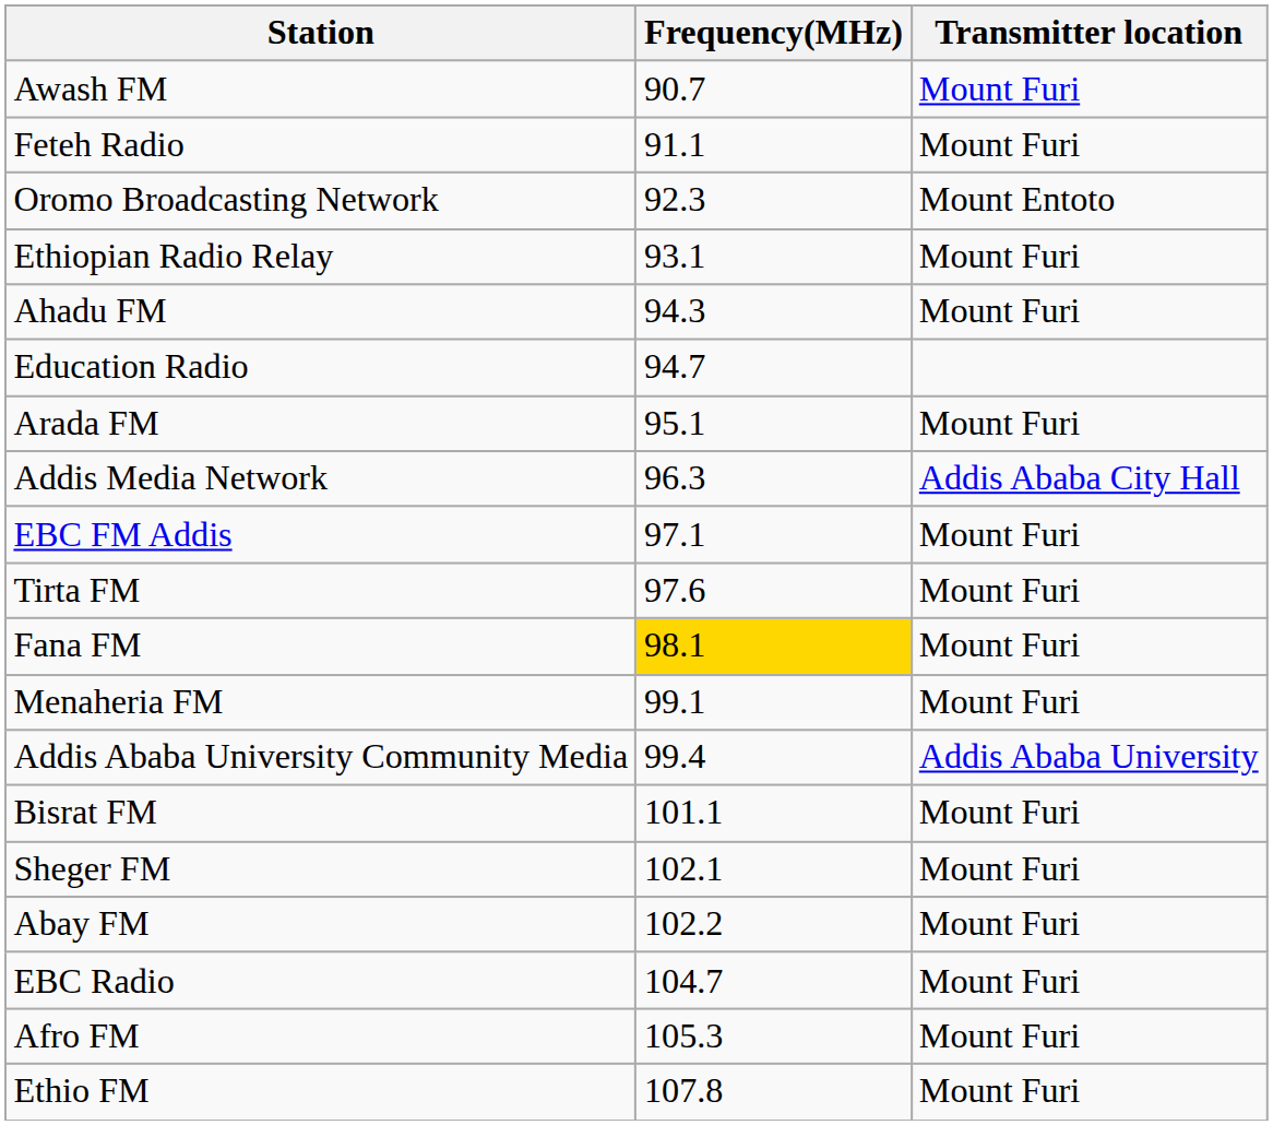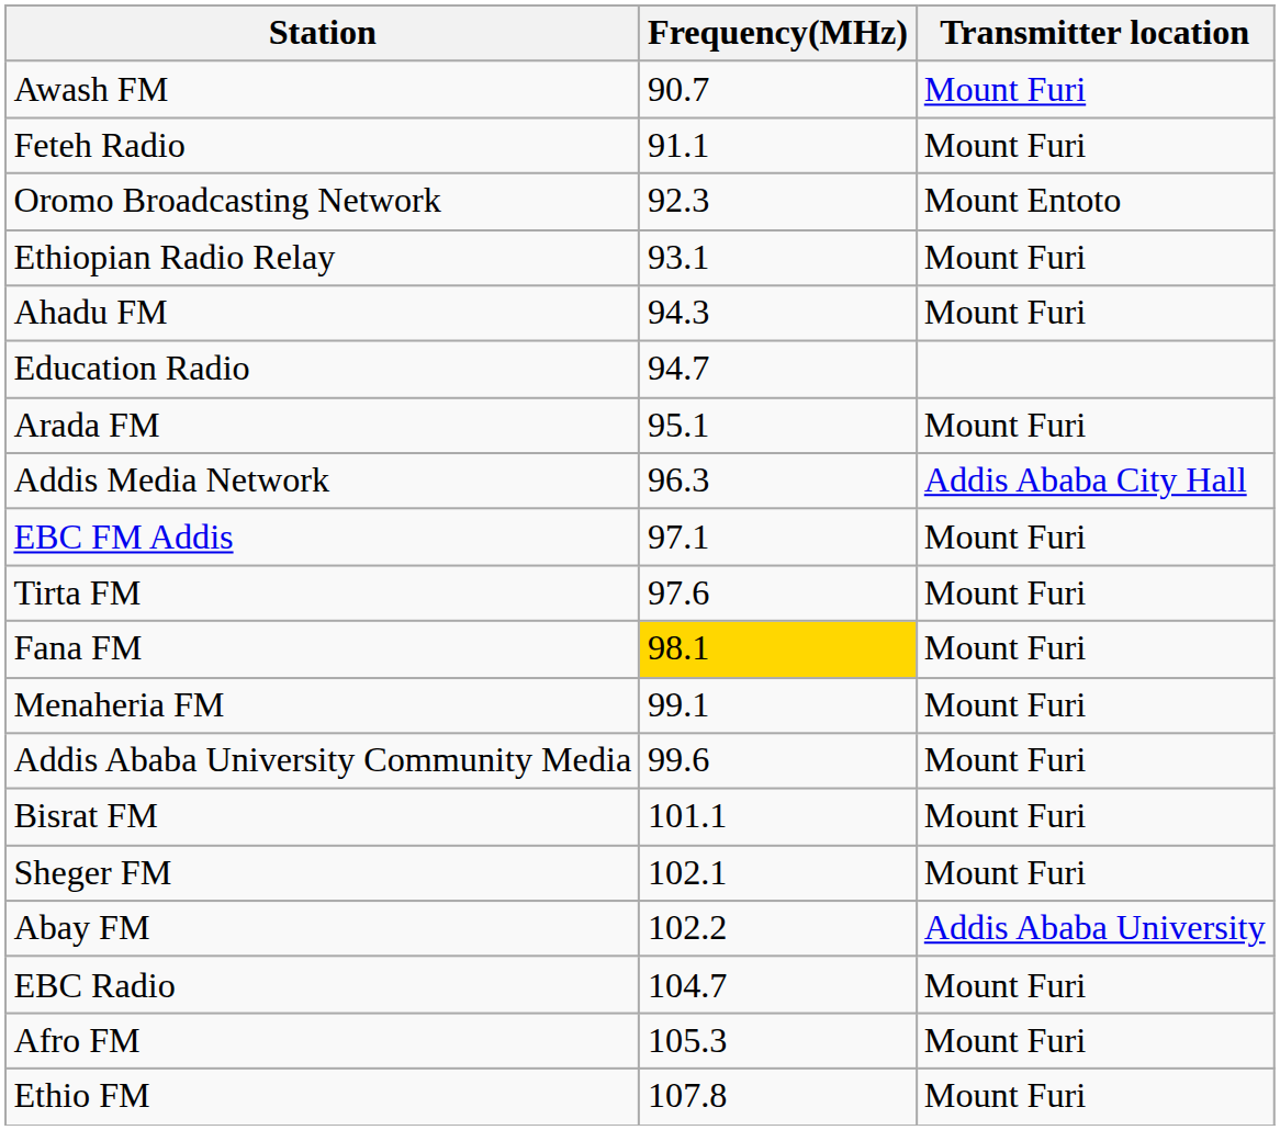 <table class="wikitable sortable">
 <tr>
 <th>Station</th>
 <th>Frequency(MHz)</th>
 <th>Transmitter location</th>
 </tr>
 <tr>
 <td>Awash FM</td>
 <td>90.7</td>
 <td><a href='#'>Mount Furi</a></td>
 </tr>
 <tr>
 <td>Feteh Radio</td>
 <td>91.1</td>
 <td>Mount Furi</td>
 </tr>
 <tr>
 <td>Oromo Broadcasting Network</td>
 <td>92.3</td>
 <td>Mount Entoto</td>
 </tr>
 <tr>
 <td>Ethiopian Radio Relay</td>
 <td>93.1</td>
 <td>Mount Furi</td>
 </tr>
 <tr>
 <td>Ahadu FM</td>
 <td>94.3</td>
 <td>Mount Furi</td>
 </tr>
 <tr>
 <td>Education Radio</td>
 <td>94.7</td>
 <td></td>
 </tr>
 <tr>
 <td>Arada FM</td>
 <td>95.1</td>
 <td>Mount Furi</td>
 </tr>
 <tr>
 <td>Addis Media Network</td>
 <td>96.3</td>
 <td><a href='#'>Addis Ababa City Hall</a></td>
 </tr>
 <tr>
 <td><a href='#'>EBC FM Addis</a></td>
 <td>97.1</td>
 <td>Mount Furi</td>
 </tr>
 <tr>
 <td>Tirta FM</td>
 <td>97.6</td>
 <td>Mount Furi</td>
 </tr>
 <tr>
 <td>Fana FM</td>
 <td style="background: gold;">98.1</td>
 <td>Mount Furi</td>
 </tr>
 <tr>
 <td>Menaheria FM</td>
 <td>99.1</td>
 <td>Mount Furi</td>
 </tr>
 <tr>
 <td>Addis Ababa University Community Media</td>
-<td>99.4</td>
-<td><a href='#'>Addis Ababa University</a></td>
+<td>99.6</td>
+<td>Mount Furi</td>
 </tr>
 <tr>
 <td>Bisrat FM</td>
 <td>101.1</td>
 <td>Mount Furi</td>
 </tr>
 <tr>
 <td>Sheger FM</td>
 <td>102.1</td>
 <td>Mount Furi</td>
 </tr>
 <tr>
 <td>Abay FM</td>
 <td>102.2</td>
-<td>Mount Furi</td>
+<td><a href='#'>Addis Ababa University</a></td>
 </tr>
 <tr>
 <td>EBC Radio</td>
 <td>104.7</td>
 <td>Mount Furi</td>
 </tr>
 <tr>
 <td>Afro FM</td>
 <td>105.3</td>
 <td>Mount Furi</td>
 </tr>
 <tr>
 <td>Ethio FM</td>
 <td>107.8</td>
 <td>Mount Furi</td>
 </tr>
 </table>
